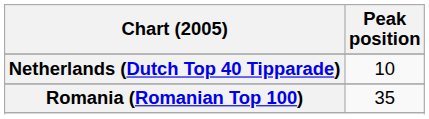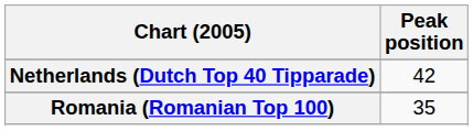 <table class="wikitable sortable plainrowheaders" style="text-align:center">
 <tr>
 <th scope="col">Chart (2005)</th>
 <th scope="col">Peak<br>position</th>
 </tr>
 <tr>
 </tr>
 <tr>
 </tr>
 <tr>
 <th scope="row">Netherlands (<a href='#'>Dutch Top 40 Tipparade</a>)</th>
-<td>10</td>
+<td>42</td>
 </tr>
 <tr>
 </tr>
 <tr>
 <th scope="row">Romania (<a href='#'>Romanian Top 100</a>)</th>
 <td>35</td>
 </tr>
 <tr>
 </tr>
 <tr>
 </tr>
 <tr>
 </tr>
 </table>
